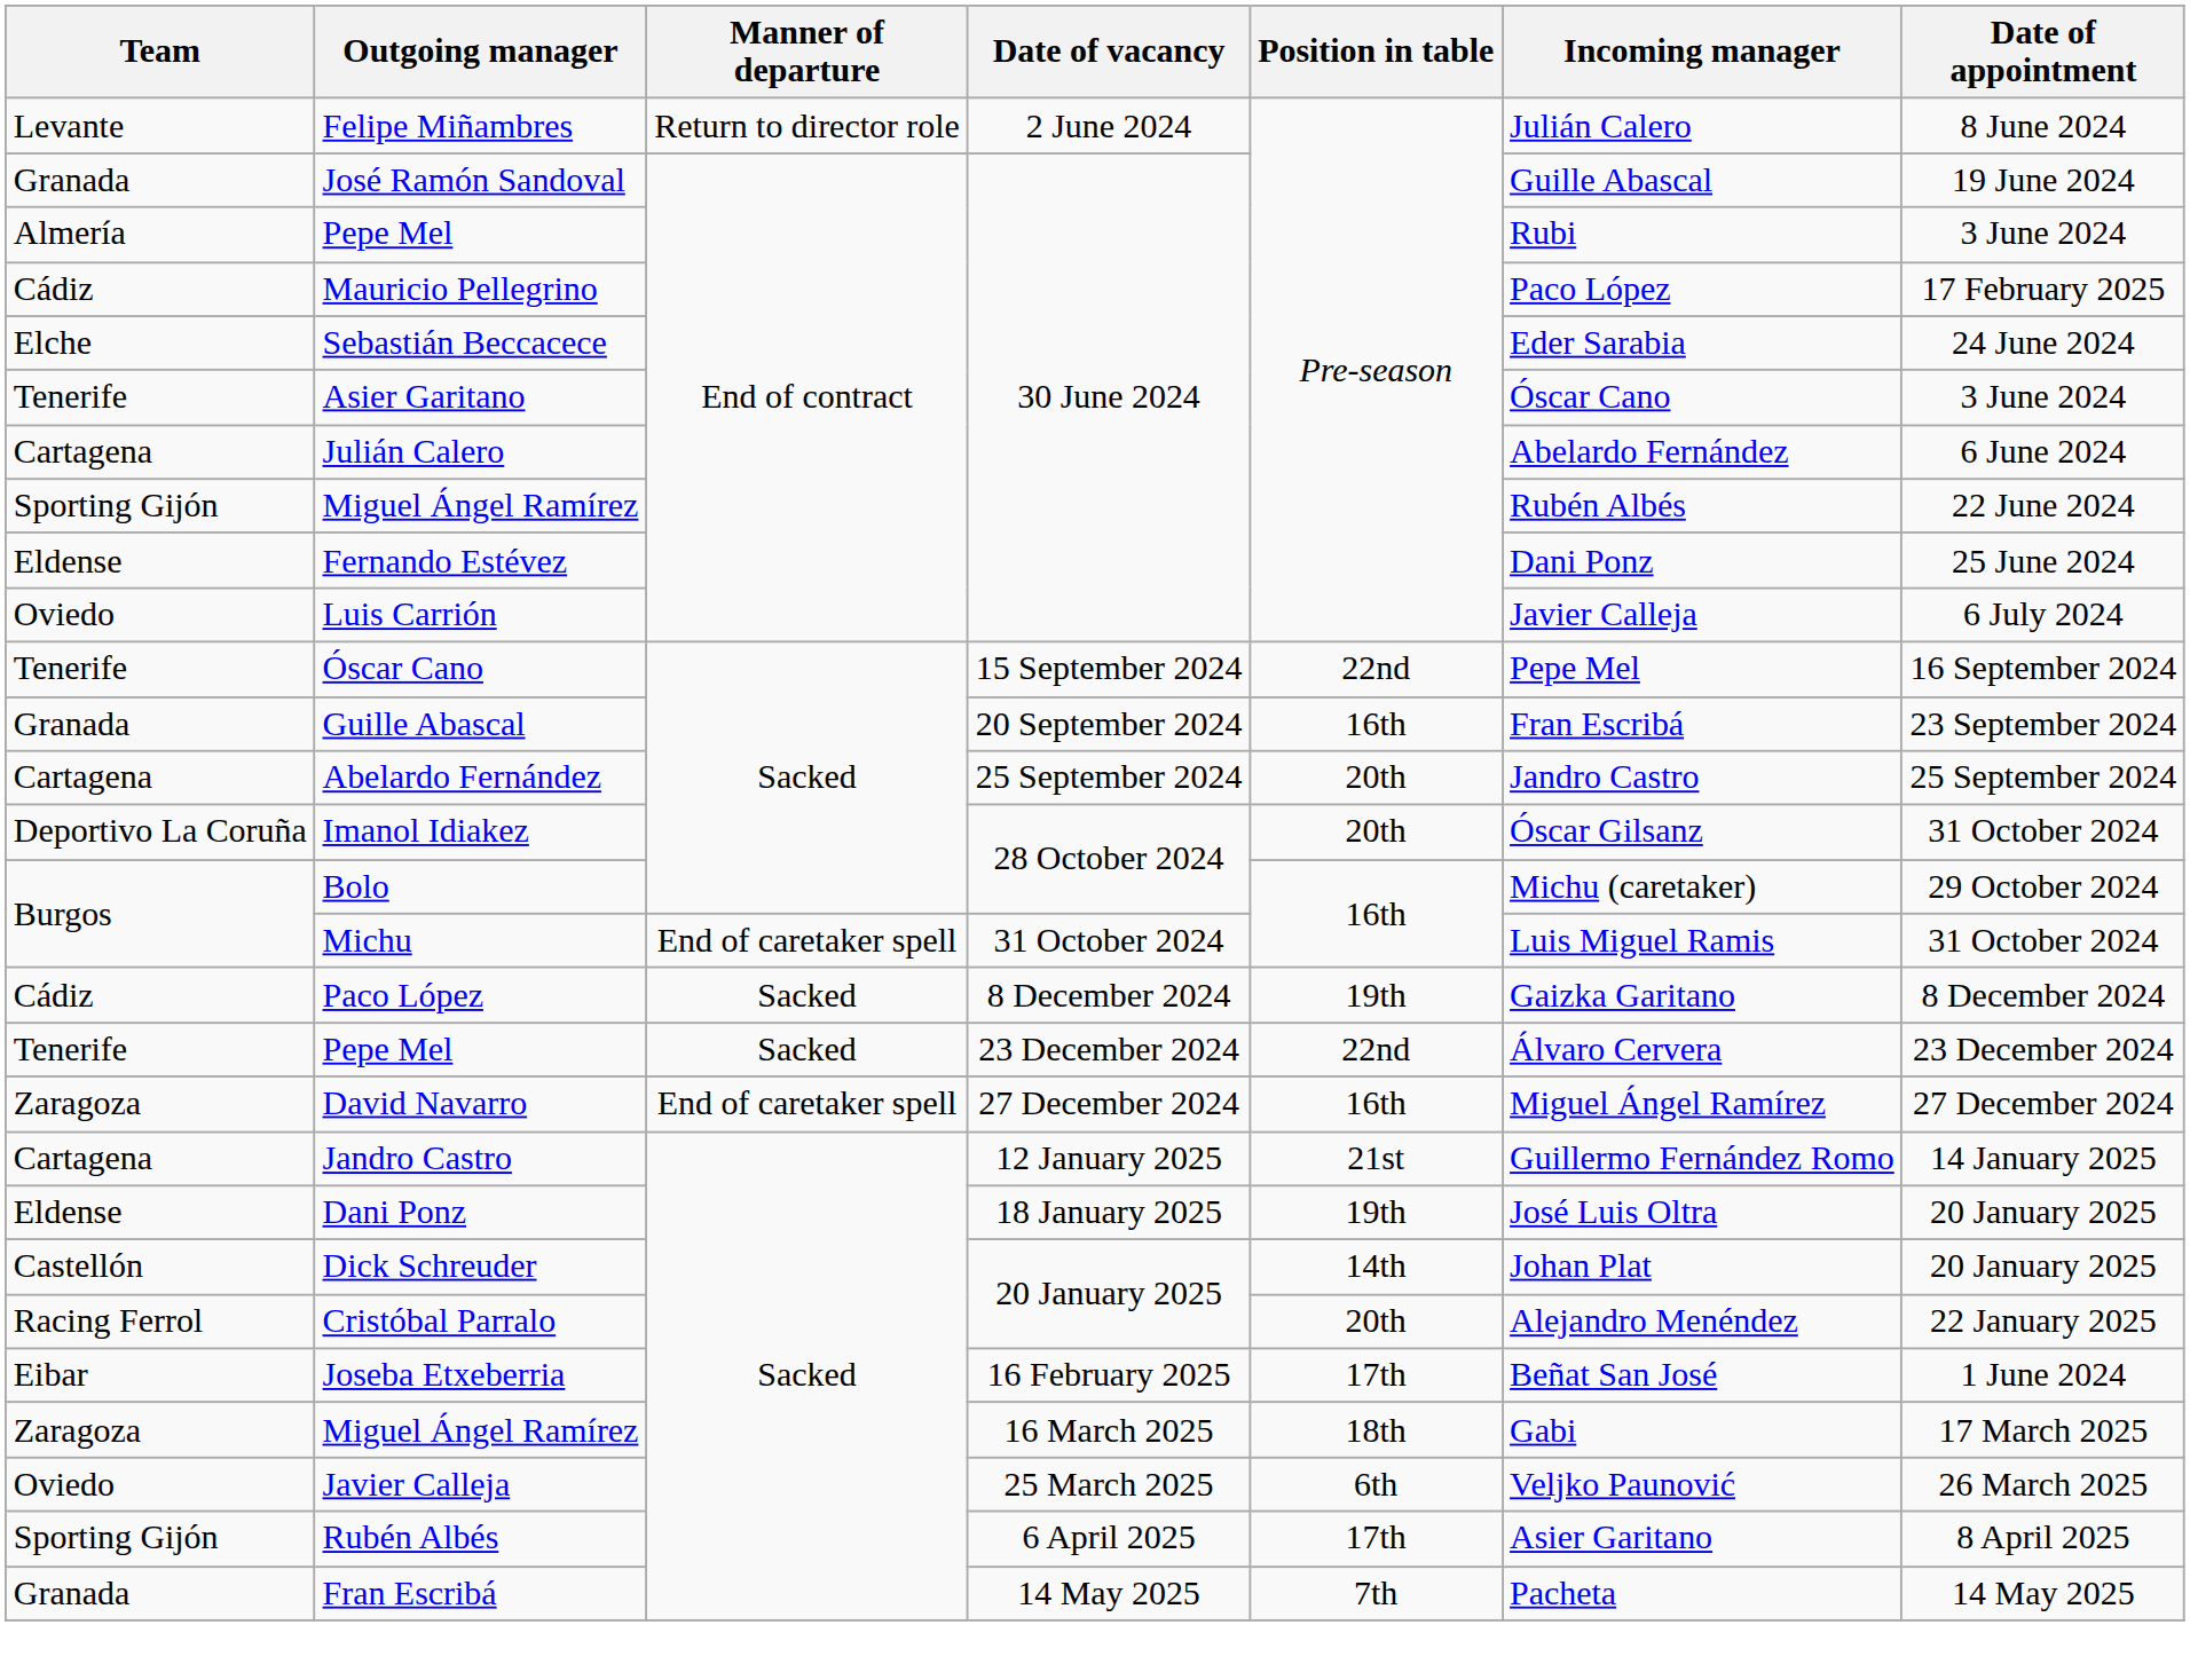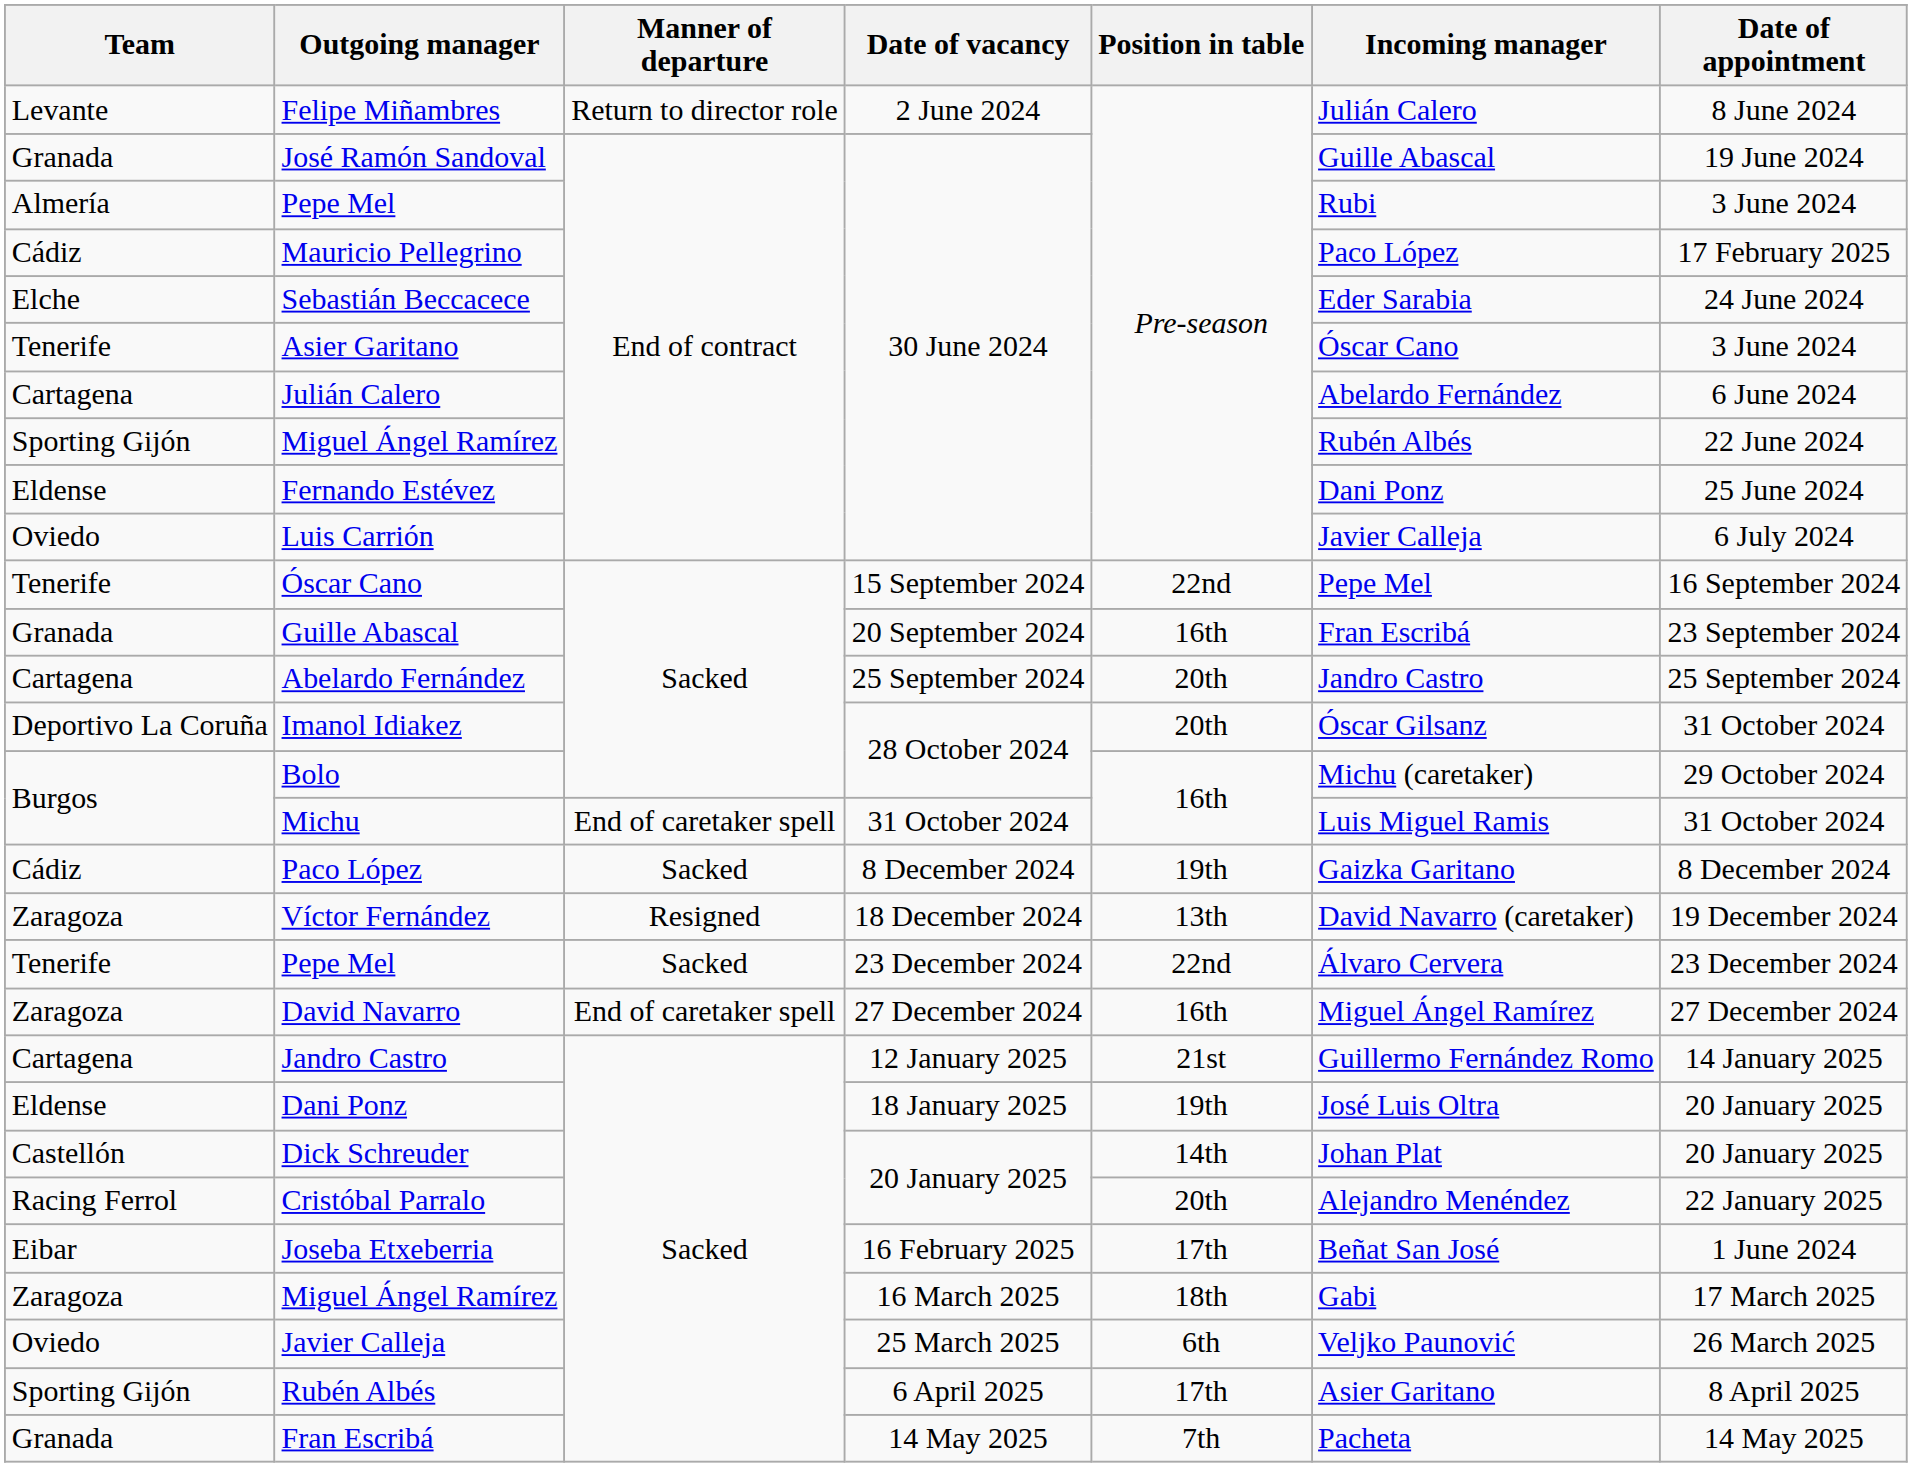 <table class="wikitable sortable">
 <tr>
 <th>Team</th>
 <th>Outgoing manager</th>
 <th>Manner of<br>departure</th>
 <th>Date of vacancy</th>
 <th>Position in table</th>
 <th>Incoming manager</th>
 <th>Date of<br>appointment</th>
 </tr>
 <tr>
 <td>Levante</td>
 <td> <a href='#'>Felipe Miñambres</a></td>
 <td align=center>Return to director role</td>
 <td align=center>2 June 2024</td>
 <td rowspan=10 align=center><em>Pre-season</em></td>
 <td> <a href='#'>Julián Calero</a></td>
 <td align=center>8 June 2024</td>
 </tr>
 <tr>
 <td>Granada</td>
 <td> <a href='#'>José Ramón Sandoval</a></td>
 <td rowspan=9 align=center>End of contract</td>
 <td rowspan=9 align=center>30 June 2024</td>
 <td> <a href='#'>Guille Abascal</a></td>
 <td align=center>19 June 2024</td>
 </tr>
 <tr>
 <td>Almería</td>
 <td> <a href='#'>Pepe Mel</a></td>
 <td> <a href='#'>Rubi</a></td>
 <td align=center>3 June 2024</td>
 </tr>
 <tr>
 <td>Cádiz</td>
 <td> <a href='#'>Mauricio Pellegrino</a></td>
 <td> <a href='#'>Paco López</a></td>
 <td align=center>17 February 2025</td>
 </tr>
 <tr>
 <td>Elche</td>
 <td> <a href='#'>Sebastián Beccacece</a></td>
 <td> <a href='#'>Eder Sarabia</a></td>
 <td align=center>24 June 2024</td>
 </tr>
 <tr>
 <td>Tenerife</td>
 <td> <a href='#'>Asier Garitano</a></td>
 <td> <a href='#'>Óscar Cano</a></td>
 <td align=center>3 June 2024</td>
 </tr>
 <tr>
 <td>Cartagena</td>
 <td> <a href='#'>Julián Calero</a></td>
 <td> <a href='#'>Abelardo Fernández</a></td>
 <td align=center>6 June 2024</td>
 </tr>
 <tr>
 <td>Sporting Gijón</td>
 <td> <a href='#'>Miguel Ángel Ramírez</a></td>
 <td> <a href='#'>Rubén Albés</a></td>
 <td align=center>22 June 2024</td>
 </tr>
 <tr>
 <td>Eldense</td>
 <td> <a href='#'>Fernando Estévez</a></td>
 <td> <a href='#'>Dani Ponz</a></td>
 <td align=center>25 June 2024</td>
 </tr>
 <tr>
 <td>Oviedo</td>
 <td> <a href='#'>Luis Carrión</a></td>
 <td> <a href='#'>Javier Calleja</a></td>
 <td align=center>6 July 2024</td>
 </tr>
 <tr>
 <td>Tenerife</td>
 <td> <a href='#'>Óscar Cano</a></td>
 <td rowspan=5 align=center>Sacked</td>
 <td align=center>15 September 2024</td>
 <td align=center>22nd</td>
 <td> <a href='#'>Pepe Mel</a></td>
 <td align=center>16 September 2024</td>
 </tr>
 <tr>
 <td>Granada</td>
 <td> <a href='#'>Guille Abascal</a></td>
 <td align=center>20 September 2024</td>
 <td align=center>16th</td>
 <td> <a href='#'>Fran Escribá</a></td>
 <td align=center>23 September 2024</td>
 </tr>
 <tr>
 <td>Cartagena</td>
 <td> <a href='#'>Abelardo Fernández</a></td>
 <td align=center>25 September 2024</td>
 <td align=center>20th</td>
 <td> <a href='#'>Jandro Castro</a></td>
 <td align=center>25 September 2024</td>
 </tr>
 <tr>
 <td>Deportivo La Coruña</td>
 <td> <a href='#'>Imanol Idiakez</a></td>
 <td rowspan=2 align=center>28 October 2024</td>
 <td align=center>20th</td>
 <td> <a href='#'>Óscar Gilsanz</a></td>
 <td align=center>31 October 2024</td>
 </tr>
 <tr>
 <td rowspan="2">Burgos</td>
 <td> <a href='#'>Bolo</a></td>
 <td rowspan="2" align=center>16th</td>
 <td> <a href='#'>Michu</a> (caretaker)</td>
 <td align=center>29 October 2024</td>
 </tr>
 <tr>
 <td> <a href='#'>Michu</a></td>
 <td align=center>End of caretaker spell</td>
 <td align=center>31 October 2024</td>
 <td> <a href='#'>Luis Miguel Ramis</a></td>
 <td align=center>31 October 2024</td>
 </tr>
 <tr>
 <td>Cádiz</td>
 <td> <a href='#'>Paco López</a></td>
 <td align=center>Sacked</td>
 <td align=center>8 December 2024</td>
 <td align=center>19th</td>
 <td> <a href='#'>Gaizka Garitano</a></td>
 <td align=center>8 December 2024</td>
 </tr>
 <tr>
+<td>Zaragoza</td>
+<td> <a href='#'>Víctor Fernández</a></td>
+<td align=center>Resigned</td>
+<td align=center>18 December 2024</td>
+<td align=center>13th</td>
+<td> <a href='#'>David Navarro</a> (caretaker)</td>
+<td align=center>19 December 2024</td>
+</tr>
+<tr>
 <td>Tenerife</td>
 <td> <a href='#'>Pepe Mel</a></td>
 <td align=center>Sacked</td>
 <td align=center>23 December 2024</td>
 <td align=center>22nd</td>
 <td> <a href='#'>Álvaro Cervera</a></td>
 <td align=center>23 December 2024</td>
 </tr>
 <tr>
 <td>Zaragoza</td>
 <td> <a href='#'>David Navarro</a></td>
 <td align=center>End of caretaker spell</td>
 <td align=center>27 December 2024</td>
 <td align=center>16th</td>
 <td> <a href='#'>Miguel Ángel Ramírez</a></td>
 <td align=center>27 December 2024</td>
 </tr>
 <tr>
 <td>Cartagena</td>
 <td> <a href='#'>Jandro Castro</a></td>
 <td rowspan=9 align=center>Sacked</td>
 <td align=center>12 January 2025</td>
 <td align=center>21st</td>
 <td> <a href='#'>Guillermo Fernández Romo</a></td>
 <td align=center>14 January 2025</td>
 </tr>
 <tr>
 <td>Eldense</td>
 <td> <a href='#'>Dani Ponz</a></td>
 <td align=center>18 January 2025</td>
 <td align=center>19th</td>
 <td> <a href='#'>José Luis Oltra</a></td>
 <td align=center>20 January 2025</td>
 </tr>
 <tr>
 <td>Castellón</td>
 <td> <a href='#'>Dick Schreuder</a></td>
 <td rowspan=2 align=center>20 January 2025</td>
 <td align=center>14th</td>
 <td> <a href='#'>Johan Plat</a></td>
 <td align=center>20 January 2025</td>
 </tr>
 <tr>
 <td>Racing Ferrol</td>
 <td> <a href='#'>Cristóbal Parralo</a></td>
 <td align=center>20th</td>
 <td> <a href='#'>Alejandro Menéndez</a></td>
 <td align=center>22 January 2025</td>
 </tr>
 <tr>
 <td>Eibar</td>
 <td> <a href='#'>Joseba Etxeberria</a></td>
 <td align=center>16 February 2025</td>
 <td align=center>17th</td>
 <td> <a href='#'>Beñat San José</a></td>
 <td align=center>1 June 2024</td>
 </tr>
 <tr>
 <td>Zaragoza</td>
 <td> <a href='#'>Miguel Ángel Ramírez</a></td>
 <td align=center>16 March 2025</td>
 <td align=center>18th</td>
 <td> <a href='#'>Gabi</a></td>
 <td align=center>17 March 2025</td>
 </tr>
 <tr>
 <td>Oviedo</td>
 <td> <a href='#'>Javier Calleja</a></td>
 <td align=center>25 March 2025</td>
 <td align=center>6th</td>
 <td> <a href='#'>Veljko Paunović</a></td>
 <td align=center>26 March 2025</td>
 </tr>
 <tr>
 <td>Sporting Gijón</td>
 <td> <a href='#'>Rubén Albés</a></td>
 <td align=center>6 April 2025</td>
 <td align=center>17th</td>
 <td> <a href='#'>Asier Garitano</a></td>
 <td align=center>8 April 2025</td>
 </tr>
 <tr>
 <td>Granada</td>
 <td> <a href='#'>Fran Escribá</a></td>
 <td align=center>14 May 2025</td>
 <td align=center>7th</td>
 <td> <a href='#'>Pacheta</a></td>
 <td align=center>14 May 2025</td>
 </tr>
 </table>
